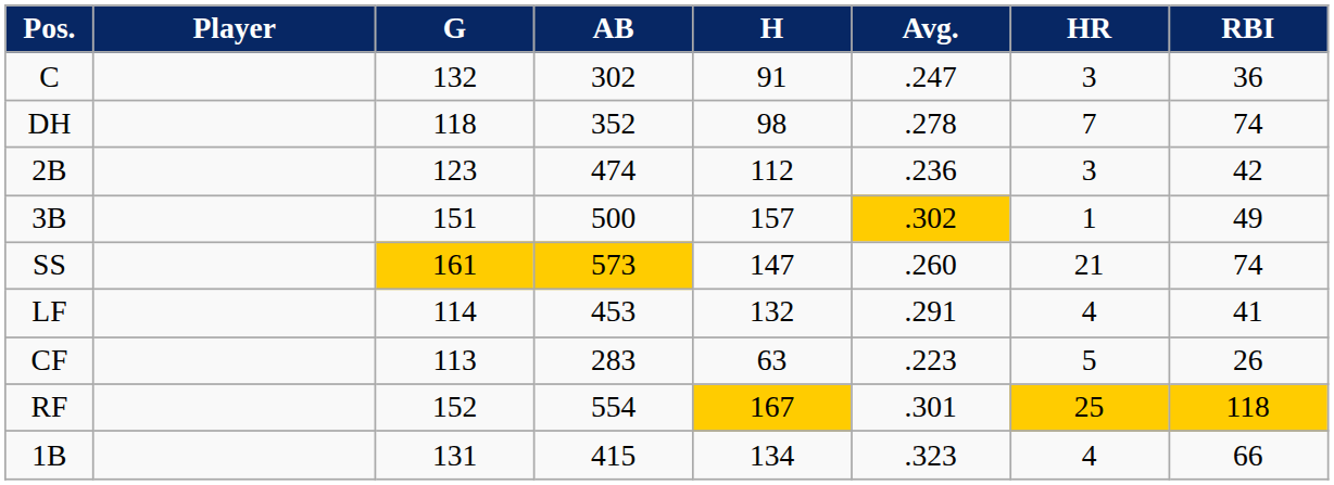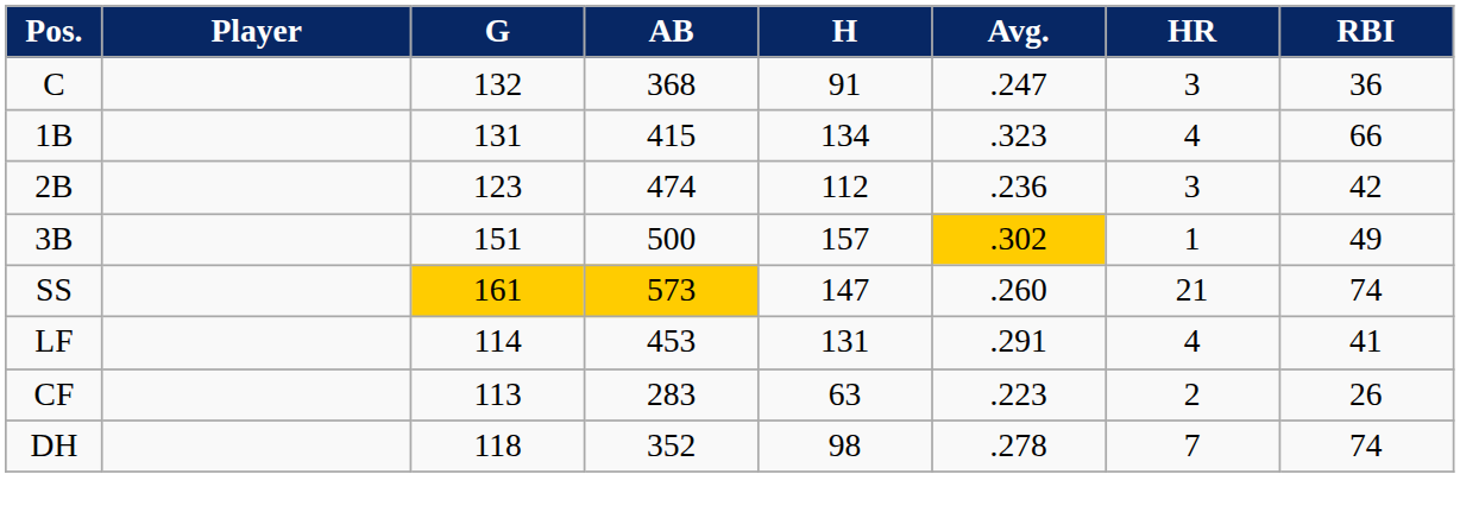 <table class="wikitable sortable">
 <tr>
 <th style="background:#072764;color:white;" width="5%">Pos.</th>
 <th style="background:#072764;color:white;" width="16%">Player</th>
 <th style="background:#072764;color:white;" width="9%">G</th>
 <th style="background:#072764;color:white;" width="9%">AB</th>
 <th style="background:#072764;color:white;" width="9%">H</th>
 <th style="background:#072764;color:white;" width="9%">Avg.</th>
 <th style="background:#072764;color:white;" width="9%">HR</th>
 <th style="background:#072764;color:white;" width="9%">RBI</th>
 </tr>
 <tr align="center">
 <td>C</td>
 <td></td>
 <td>132</td>
-<td>302</td>
+<td>368</td>
 <td>91</td>
 <td>.247</td>
 <td>3</td>
 <td>36</td>
 </tr>
 <tr align="center">
-<td>DH</td>
+<td>1B</td>
 <td></td>
-<td>118</td>
-<td>352</td>
-<td>98</td>
-<td>.278</td>
-<td>7</td>
-<td>74</td>
+<td>131</td>
+<td>415</td>
+<td>134</td>
+<td>.323</td>
+<td>4</td>
+<td>66</td>
 </tr>
 <tr align="center">
 <td>2B</td>
 <td></td>
 <td>123</td>
 <td>474</td>
 <td>112</td>
 <td>.236</td>
 <td>3</td>
 <td>42</td>
 </tr>
 <tr align="center">
 <td>3B</td>
 <td></td>
 <td>151</td>
 <td>500</td>
 <td>157</td>
 <td bgcolor="#FFCC00">.302</td>
 <td>1</td>
 <td>49</td>
 </tr>
 <tr align="center">
 <td>SS</td>
 <td></td>
 <td bgcolor="#FFCC00">161</td>
 <td bgcolor="#FFCC00">573</td>
 <td>147</td>
 <td>.260</td>
 <td>21</td>
 <td>74</td>
 </tr>
 <tr align="center">
 <td>LF</td>
 <td></td>
 <td>114</td>
 <td>453</td>
-<td>132</td>
+<td>131</td>
 <td>.291</td>
 <td>4</td>
 <td>41</td>
 </tr>
 <tr align="center">
 <td>CF</td>
 <td></td>
 <td>113</td>
 <td>283</td>
 <td>63</td>
 <td>.223</td>
-<td>5</td>
+<td>2</td>
 <td>26</td>
 </tr>
 <tr align="center">
-<td>RF</td>
+<td>DH</td>
 <td></td>
-<td>152</td>
-<td>554</td>
-<td bgcolor="#FFCC00">167</td>
-<td>.301</td>
-<td bgcolor="#FFCC00">25</td>
-<td bgcolor="#FFCC00">118</td>
-</tr>
-<tr align="center">
-<td>1B</td>
-<td></td>
-<td>131</td>
-<td>415</td>
-<td>134</td>
-<td>.323</td>
-<td>4</td>
-<td>66</td>
+<td>118</td>
+<td>352</td>
+<td>98</td>
+<td>.278</td>
+<td>7</td>
+<td>74</td>
 </tr>
 </table>
